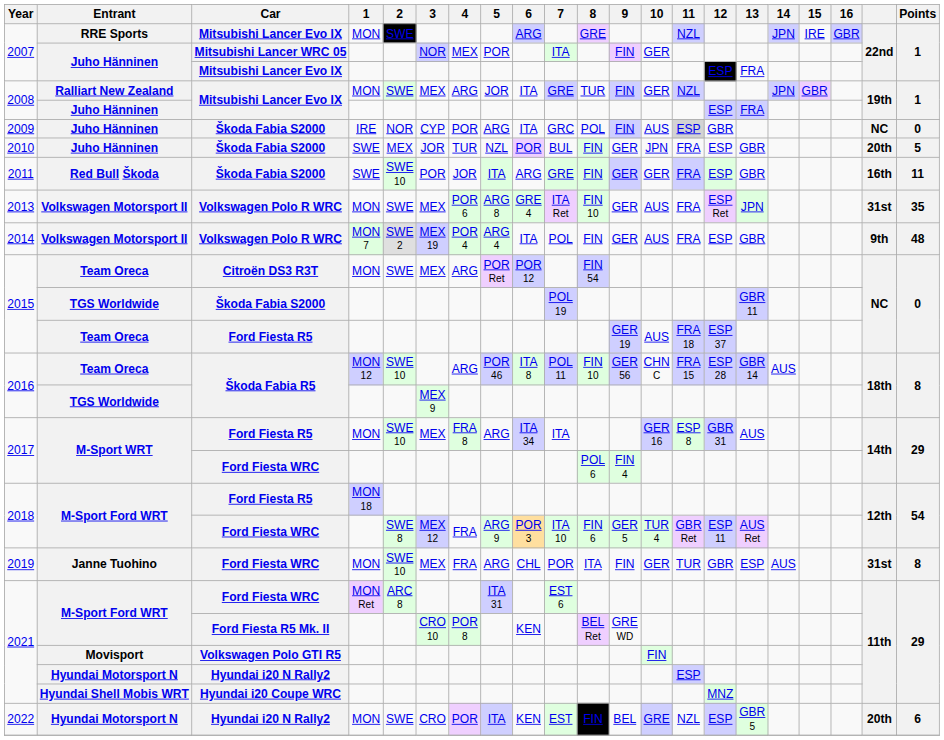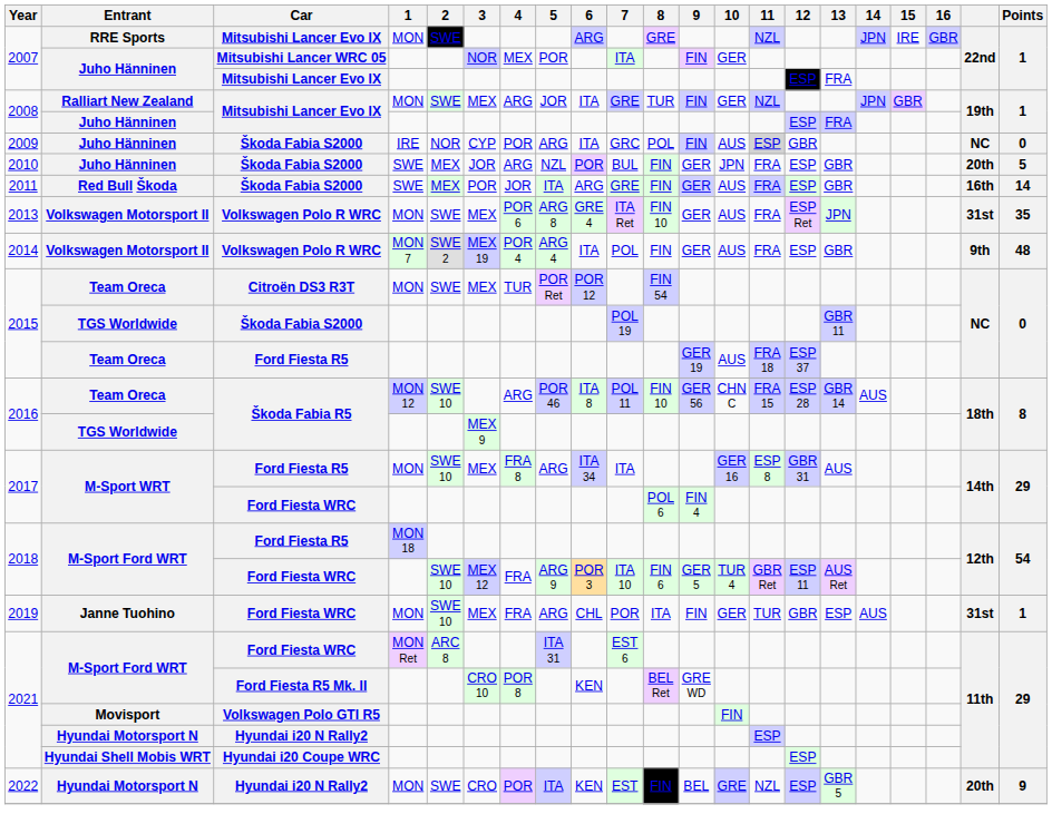 <table class="wikitable" style="text-align:center; font-size:90%">
 <tr>
 <th>Year</th>
 <th>Entrant</th>
 <th>Car</th>
 <th>1</th>
 <th>2</th>
 <th>3</th>
 <th>4</th>
 <th>5</th>
 <th>6</th>
 <th>7</th>
 <th>8</th>
 <th>9</th>
 <th>10</th>
 <th>11</th>
 <th>12</th>
 <th>13</th>
 <th>14</th>
 <th>15</th>
 <th>16</th>
 <th></th>
 <th>Points</th>
 </tr>
 <tr>
 <td rowspan=3><a href='#'>2007</a></td>
 <th>RRE Sports</th>
 <th><a href='#'>Mitsubishi Lancer Evo IX</a></th>
 <td><a href='#'>MON</a></td>
 <td style="background:#000000; color:#ffffff"><a href='#'><span>SWE</span></a><br></td>
 <td></td>
 <td></td>
 <td></td>
 <td style="background:#CFCFFF;"><a href='#'>ARG</a><br></td>
 <td></td>
 <td style="background:#EFCFFF;"><a href='#'>GRE</a><br></td>
 <td></td>
 <td></td>
 <td style="background:#CFCFFF;"><a href='#'>NZL</a><br></td>
 <td></td>
 <td></td>
 <td style="background:#CFCFFF;"><a href='#'>JPN</a><br></td>
 <td><a href='#'>IRE</a></td>
 <td style="background:#CFCFFF;"><a href='#'>GBR</a><br></td>
 <th rowspan=3>22nd</th>
 <th rowspan=3>1</th>
 </tr>
 <tr>
 <th rowspan=2><a href='#'>Juho Hänninen</a></th>
 <th><a href='#'>Mitsubishi Lancer WRC 05</a></th>
 <td></td>
 <td></td>
 <td style="background:#CFCFFF;"><a href='#'>NOR</a><br></td>
 <td><a href='#'>MEX</a></td>
 <td><a href='#'>POR</a></td>
 <td></td>
 <td style="background:#DFFFDF;"><a href='#'>ITA</a><br></td>
 <td></td>
 <td style="background:#EFCFFF;"><a href='#'>FIN</a><br></td>
 <td><a href='#'>GER</a></td>
 <td></td>
 <td></td>
 <td></td>
 <td></td>
 <td></td>
 <td></td>
 </tr>
 <tr>
 <th><a href='#'>Mitsubishi Lancer Evo IX</a></th>
 <td></td>
 <td></td>
 <td></td>
 <td></td>
 <td></td>
 <td></td>
 <td></td>
 <td></td>
 <td></td>
 <td></td>
 <td></td>
 <td style="background:#000000; color:#ffffff"><a href='#'><span>ESP</span></a><br></td>
 <td><a href='#'>FRA</a></td>
 <td></td>
 <td></td>
 <td></td>
 </tr>
 <tr>
 <td rowspan=2><a href='#'>2008</a></td>
 <th><a href='#'>Ralliart New Zealand</a></th>
 <th rowspan=2><a href='#'>Mitsubishi Lancer Evo IX</a></th>
 <td><a href='#'>MON</a></td>
 <td style="background:#DFFFDF;"><a href='#'>SWE</a><br></td>
 <td><a href='#'>MEX</a></td>
 <td><a href='#'>ARG</a></td>
 <td><a href='#'>JOR</a></td>
 <td><a href='#'>ITA</a></td>
 <td style="background:#CFCFFF;"><a href='#'>GRE</a><br></td>
 <td><a href='#'>TUR</a></td>
 <td style="background:#CFCFFF;"><a href='#'>FIN</a><br></td>
 <td><a href='#'>GER</a></td>
 <td style="background:#CFCFFF;"><a href='#'>NZL</a><br></td>
 <td></td>
 <td></td>
 <td style="background:#CFCFFF;"><a href='#'>JPN</a><br></td>
 <td style="background:#EFCFFF;"><a href='#'>GBR</a><br></td>
 <td></td>
 <th rowspan=2>19th</th>
 <th rowspan=2>1</th>
 </tr>
 <tr>
 <th><a href='#'>Juho Hänninen</a></th>
 <td></td>
 <td></td>
 <td></td>
 <td></td>
 <td></td>
 <td></td>
 <td></td>
 <td></td>
 <td></td>
 <td></td>
 <td></td>
 <td style="background:#CFCFFF;"><a href='#'>ESP</a><br></td>
 <td style="background:#CFCFFF;"><a href='#'>FRA</a><br></td>
 <td></td>
 <td></td>
 <td></td>
 </tr>
 <tr>
 <td><a href='#'>2009</a></td>
 <th><a href='#'>Juho Hänninen</a></th>
 <th><a href='#'>Škoda Fabia S2000</a></th>
 <td><a href='#'>IRE</a></td>
 <td><a href='#'>NOR</a></td>
 <td><a href='#'>CYP</a></td>
 <td><a href='#'>POR</a></td>
 <td><a href='#'>ARG</a></td>
 <td><a href='#'>ITA</a></td>
 <td><a href='#'>GRC</a></td>
 <td><a href='#'>POL</a></td>
 <td style="background:#CFCFFF;"><a href='#'>FIN</a><br></td>
 <td><a href='#'>AUS</a></td>
 <td style="background: lightgrey;"><a href='#'>ESP</a></td>
 <td><a href='#'>GBR</a></td>
 <td></td>
 <td></td>
 <td></td>
 <td></td>
 <th>NC</th>
 <th>0</th>
 </tr>
 <tr>
 <td><a href='#'>2010</a></td>
 <th><a href='#'>Juho Hänninen</a></th>
 <th><a href='#'>Škoda Fabia S2000</a></th>
 <td><a href='#'>SWE</a></td>
 <td><a href='#'>MEX</a></td>
 <td><a href='#'>JOR</a></td>
-<td><a href='#'>TUR</a></td>
+<td><a href='#'>ARG</a></td>
 <td><a href='#'>NZL</a></td>
 <td style="background:#EFCFFF;"><a href='#'>POR</a><br></td>
 <td><a href='#'>BUL</a></td>
 <td style="background:#DFFFDF;"><a href='#'>FIN</a><br></td>
 <td><a href='#'>GER</a></td>
 <td><a href='#'>JPN</a></td>
 <td><a href='#'>FRA</a></td>
 <td><a href='#'>ESP</a></td>
 <td><a href='#'>GBR</a></td>
 <td></td>
 <td></td>
 <td></td>
 <th>20th</th>
 <th>5</th>
 </tr>
 <tr>
 <td><a href='#'>2011</a></td>
 <th><a href='#'>Red Bull</a> <a href='#'>Škoda</a></th>
 <th><a href='#'>Škoda Fabia S2000</a></th>
 <td><a href='#'>SWE</a></td>
-<td style="background:#dfffdf;"><a href='#'>SWE</a><br><small>10</small></td>
+<td style="background:#DFFFDF;"><a href='#'>MEX</a><br></td>
 <td><a href='#'>POR</a></td>
 <td><a href='#'>JOR</a></td>
 <td style="background:#DFFFDF;"><a href='#'>ITA</a><br></td>
 <td><a href='#'>ARG</a></td>
 <td style="background:#DFFFDF;"><a href='#'>GRE</a><br></td>
 <td style="background:#DFFFDF;"><a href='#'>FIN</a><br></td>
 <td style="background:#CFCFFF;"><a href='#'>GER</a><br></td>
-<td><a href='#'>GER</a></td>
+<td><a href='#'>AUS</a></td>
 <td style="background:#CFCFFF;"><a href='#'>FRA</a><br></td>
 <td style="background:#DFFFDF;"><a href='#'>ESP</a><br></td>
 <td><a href='#'>GBR</a></td>
 <td></td>
 <td></td>
 <td></td>
 <th>16th</th>
-<th>11</th>
+<th>14</th>
 </tr>
 <tr>
 <td><a href='#'>2013</a></td>
 <th><a href='#'>Volkswagen Motorsport II</a></th>
 <th><a href='#'>Volkswagen Polo R WRC</a></th>
 <td><a href='#'>MON</a></td>
 <td><a href='#'>SWE</a></td>
 <td><a href='#'>MEX</a></td>
 <td style="background:#DFFFDF;"><a href='#'>POR</a><br><small>6</small></td>
 <td style="background:#DFFFDF;"><a href='#'>ARG</a><br><small>8</small></td>
 <td style="background:#DFFFDF;"><a href='#'>GRE</a><br><small>4</small></td>
 <td style="background:#EFCFFF;"><a href='#'>ITA</a><br><small>Ret</small></td>
 <td style="background:#DFFFDF;"><a href='#'>FIN</a><br><small>10</small></td>
 <td><a href='#'>GER</a></td>
 <td><a href='#'>AUS</a></td>
 <td><a href='#'>FRA</a></td>
 <td style="background:#EFCFFF;"><a href='#'>ESP</a><br><small>Ret</small></td>
 <td style="background:#dfffdf;"><a href='#'>JPN</a><br></td>
 <td></td>
 <td></td>
 <td></td>
 <th>31st</th>
 <th>35</th>
 </tr>
 <tr>
 <td><a href='#'>2014</a></td>
 <th><a href='#'>Volkswagen Motorsport II</a></th>
 <th><a href='#'>Volkswagen Polo R WRC</a></th>
 <td style="background:#DFFFDF;"><a href='#'>MON</a><br><small>7</small></td>
 <td style="background:#DFDFDF;"><a href='#'>SWE</a><br><small>2</small></td>
 <td style="background:#CFCFFF;"><a href='#'>MEX</a><br><small>19</small></td>
 <td style="background:#DFFFDF;"><a href='#'>POR</a><br><small>4</small></td>
 <td style="background:#DFFFDF;"><a href='#'>ARG</a><br><small>4</small></td>
 <td><a href='#'>ITA</a></td>
 <td><a href='#'>POL</a></td>
 <td><a href='#'>FIN</a></td>
 <td><a href='#'>GER</a></td>
 <td><a href='#'>AUS</a></td>
 <td><a href='#'>FRA</a></td>
 <td><a href='#'>ESP</a></td>
 <td><a href='#'>GBR</a></td>
 <td></td>
 <td></td>
 <td></td>
 <th>9th</th>
 <th>48</th>
 </tr>
 <tr>
 <td rowspan=3><a href='#'>2015</a></td>
 <th><a href='#'>Team Oreca</a></th>
 <th><a href='#'>Citroën DS3 R3T</a></th>
 <td><a href='#'>MON</a></td>
 <td><a href='#'>SWE</a></td>
 <td><a href='#'>MEX</a></td>
-<td><a href='#'>ARG</a></td>
+<td><a href='#'>TUR</a></td>
 <td style="background:#EFCFFF;"><a href='#'>POR</a><br><small>Ret</small></td>
 <td style="background:#cfcfff;"><a href='#'>POR</a><br><small>12</small></td>
 <td></td>
 <td style="background:#CFCFFF;"><a href='#'>FIN</a><br><small>54</small></td>
 <td></td>
 <td></td>
 <td></td>
 <td></td>
 <td></td>
 <td></td>
 <td></td>
 <td></td>
 <th rowspan=3>NC</th>
 <th rowspan=3>0</th>
 </tr>
 <tr>
 <th><a href='#'>TGS Worldwide</a></th>
 <th><a href='#'>Škoda Fabia S2000</a></th>
 <td></td>
 <td></td>
 <td></td>
 <td></td>
 <td></td>
 <td></td>
 <td style="background:#CFCFFF;"><a href='#'>POL</a><br><small>19</small></td>
 <td></td>
 <td></td>
 <td></td>
 <td></td>
 <td></td>
 <td style="background:#CFCFFF;"><a href='#'>GBR</a><br><small>11</small></td>
 <td></td>
 <td></td>
 <td></td>
 </tr>
 <tr>
 <th><a href='#'>Team Oreca</a></th>
 <th><a href='#'>Ford Fiesta R5</a></th>
 <td></td>
 <td></td>
 <td></td>
 <td></td>
 <td></td>
 <td></td>
 <td></td>
 <td></td>
 <td style="background:#CFCFFF;"><a href='#'>GER</a><br><small>19</small></td>
 <td><a href='#'>AUS</a></td>
 <td style="background:#CFCFFF;"><a href='#'>FRA</a><br><small>18</small></td>
 <td style="background:#CFCFFF;"><a href='#'>ESP</a><br><small>37</small></td>
 <td></td>
 <td></td>
 <td></td>
 <td></td>
 </tr>
 <tr>
 <td rowspan=2><a href='#'>2016</a></td>
 <th><a href='#'>Team Oreca</a></th>
 <th rowspan=2><a href='#'>Škoda Fabia R5</a></th>
 <td style="background:#cfcfff;"><a href='#'>MON</a><br><small>12</small></td>
 <td style="background:#dfffdf;"><a href='#'>SWE</a><br><small>10</small></td>
 <td></td>
 <td><a href='#'>ARG</a></td>
 <td style="background:#cfcfff;"><a href='#'>POR</a><br><small>46</small></td>
 <td style="background:#dfffdf;"><a href='#'>ITA</a><br><small>8</small></td>
 <td style="background:#cfcfff;"><a href='#'>POL</a><br><small>11</small></td>
 <td style="background:#dfffdf;"><a href='#'>FIN</a><br><small>10</small></td>
 <td style="background:#cfcfff;"><a href='#'>GER</a><br><small>56</small></td>
 <td><a href='#'>CHN</a><br><small>C</small></td>
 <td style="background:#cfcfff;"><a href='#'>FRA</a><br><small>15</small></td>
 <td style="background:#cfcfff;"><a href='#'>ESP</a><br><small>28</small></td>
 <td style="background:#cfcfff;"><a href='#'>GBR</a><br><small>14</small></td>
 <td><a href='#'>AUS</a></td>
 <td></td>
 <td></td>
 <th rowspan=2>18th</th>
 <th rowspan=2>8</th>
 </tr>
 <tr>
 <th><a href='#'>TGS Worldwide</a></th>
 <td></td>
 <td></td>
 <td style="background:#dfffdf;"><a href='#'>MEX</a><br><small>9</small></td>
 <td></td>
 <td></td>
 <td></td>
 <td></td>
 <td></td>
 <td></td>
 <td></td>
 <td></td>
 <td></td>
 <td></td>
 <td></td>
 <td></td>
 <td></td>
 </tr>
 <tr>
 <td rowspan=2><a href='#'>2017</a></td>
 <th rowspan=2><a href='#'>M-Sport WRT</a></th>
 <th><a href='#'>Ford Fiesta R5</a></th>
 <td><a href='#'>MON</a></td>
 <td style="background:#dfffdf;"><a href='#'>SWE</a><br><small>10</small></td>
 <td><a href='#'>MEX</a></td>
 <td style="background:#dfffdf;"><a href='#'>FRA</a><br><small>8</small></td>
 <td><a href='#'>ARG</a></td>
 <td style="background:#CFCFFF;"><a href='#'>ITA</a><br><small>34</small></td>
 <td><a href='#'>ITA</a></td>
 <td></td>
 <td></td>
 <td style="background:#cfcfff;"><a href='#'>GER</a><br><small>16</small></td>
 <td style="background:#dfffdf;"><a href='#'>ESP</a><br><small>8</small></td>
 <td style="background:#cfcfff;"><a href='#'>GBR</a><br><small>31</small></td>
 <td><a href='#'>AUS</a></td>
 <td></td>
 <td></td>
 <td></td>
 <th rowspan=2>14th</th>
 <th rowspan=2>29</th>
 </tr>
 <tr>
 <th><a href='#'>Ford Fiesta WRC</a></th>
 <td></td>
 <td></td>
 <td></td>
 <td></td>
 <td></td>
 <td></td>
 <td></td>
 <td style="background:#dfffdf;"><a href='#'>POL</a><br><small>6</small></td>
 <td style="background:#dfffdf;"><a href='#'>FIN</a><br><small>4</small></td>
 <td></td>
 <td></td>
 <td></td>
 <td></td>
 <td></td>
 <td></td>
 <td></td>
 </tr>
 <tr>
 <td rowspan=2><a href='#'>2018</a></td>
 <th rowspan=2><a href='#'>M-Sport Ford WRT</a></th>
 <th><a href='#'>Ford Fiesta R5</a></th>
 <td style="background:#cfcfff;"><a href='#'>MON</a><br><small>18</small></td>
 <td></td>
 <td></td>
 <td></td>
 <td></td>
 <td></td>
 <td></td>
 <td></td>
 <td></td>
 <td></td>
 <td></td>
 <td></td>
 <td></td>
 <td></td>
 <td></td>
 <td></td>
 <th rowspan=2>12th</th>
 <th rowspan=2>54</th>
 </tr>
 <tr>
 <th><a href='#'>Ford Fiesta WRC</a></th>
 <td></td>
-<td style="background:#dfffdf;"><a href='#'>SWE</a><br><small>8</small></td>
+<td style="background:#dfffdf;"><a href='#'>SWE</a><br><small>10</small></td>
 <td style="background:#CFCFFF;"><a href='#'>MEX</a><br><small>12</small></td>
 <td><a href='#'>FRA</a></td>
 <td style="background:#dfffdf;"><a href='#'>ARG</a><br><small>9</small></td>
 <td style="background:#ffdf9f;"><a href='#'>POR</a><br><small>3</small></td>
 <td style="background:#dfffdf;"><a href='#'>ITA</a><br><small>10</small></td>
 <td style="background:#dfffdf;"><a href='#'>FIN</a><br><small>6</small></td>
 <td style="background:#dfffdf;"><a href='#'>GER</a><br><small>5</small></td>
 <td style="background:#dfffdf;"><a href='#'>TUR</a><br><small>4</small></td>
 <td style="background:#EFCFFF;"><a href='#'>GBR</a><br><small>Ret</small></td>
 <td style="background:#CFCFFF;"><a href='#'>ESP</a><br><small>11</small></td>
 <td style="background:#EFCFFF;"><a href='#'>AUS</a><br><small>Ret</small></td>
 <td></td>
 <td></td>
 <td></td>
 </tr>
 <tr>
 <td><a href='#'>2019</a></td>
 <th>Janne Tuohino</th>
 <th><a href='#'>Ford Fiesta WRC</a></th>
 <td><a href='#'>MON</a></td>
 <td style="background:#DFFFDF;"><a href='#'>SWE</a><br><small>10</small></td>
 <td><a href='#'>MEX</a></td>
 <td><a href='#'>FRA</a></td>
 <td><a href='#'>ARG</a></td>
 <td><a href='#'>CHL</a></td>
 <td><a href='#'>POR</a></td>
 <td><a href='#'>ITA</a></td>
 <td><a href='#'>FIN</a></td>
 <td><a href='#'>GER</a></td>
 <td><a href='#'>TUR</a></td>
 <td><a href='#'>GBR</a></td>
 <td><a href='#'>ESP</a></td>
 <td><a href='#'>AUS</a><br></td>
 <td></td>
 <td></td>
 <th>31st</th>
-<th>8</th>
+<th>1</th>
 </tr>
 <tr>
 <td rowspan=5><a href='#'>2021</a></td>
 <th rowspan=2><a href='#'>M-Sport Ford WRT</a></th>
 <th><a href='#'>Ford Fiesta WRC</a></th>
 <td style="background:#EFCFFF;"><a href='#'>MON</a><br><small>Ret</small></td>
 <td style="background:#dfffdf;"><a href='#'>ARC</a><br><small>8</small></td>
 <td></td>
 <td></td>
 <td style="background:#CFCFFF;"><a href='#'>ITA</a><br><small>31</small></td>
 <td></td>
 <td style="background:#dfffdf;"><a href='#'>EST</a><br><small>6</small></td>
 <td></td>
 <td></td>
 <td></td>
 <td></td>
 <td></td>
 <td></td>
 <td></td>
 <td></td>
 <td></td>
 <th rowspan=5>11th</th>
 <th rowspan=5>29</th>
 </tr>
 <tr>
 <th><a href='#'>Ford Fiesta R5 Mk. II</a></th>
 <td></td>
 <td></td>
 <td style="background:#dfffdf;"><a href='#'>CRO</a><br><small>10</small></td>
 <td style="background:#dfffdf;"><a href='#'>POR</a><br><small>8</small></td>
 <td></td>
 <td><a href='#'>KEN</a><br></td>
 <td></td>
 <td style="background:#EFCFFF;"><a href='#'>BEL</a><br><small>Ret</small></td>
 <td><a href='#'>GRE</a><br><small>WD</small></td>
 <td></td>
 <td></td>
 <td></td>
 <td></td>
 <td></td>
 <td></td>
 <td></td>
 </tr>
 <tr>
 <th>Movisport</th>
 <th><a href='#'>Volkswagen Polo GTI R5</a></th>
 <td></td>
 <td></td>
 <td></td>
 <td></td>
 <td></td>
 <td></td>
 <td></td>
 <td></td>
 <td></td>
 <td style="background:#dfffdf;"><a href='#'>FIN</a><br></td>
 <td></td>
 <td></td>
 <td></td>
 <td></td>
 <td></td>
 <td></td>
 </tr>
 <tr>
 <th><a href='#'>Hyundai Motorsport N</a></th>
 <th><a href='#'>Hyundai i20 N Rally2</a></th>
 <td></td>
 <td></td>
 <td></td>
 <td></td>
 <td></td>
 <td></td>
 <td></td>
 <td></td>
 <td></td>
 <td></td>
 <td style="background:#CFCFFF;"><a href='#'>ESP</a><br></td>
 <td></td>
 <td></td>
 <td></td>
 <td></td>
 <td></td>
 </tr>
 <tr>
 <th><a href='#'>Hyundai Shell Mobis WRT</a></th>
 <th><a href='#'>Hyundai i20 Coupe WRC</a></th>
 <td></td>
 <td></td>
 <td></td>
 <td></td>
 <td></td>
 <td></td>
 <td></td>
 <td></td>
 <td></td>
 <td></td>
 <td></td>
-<td style="background:#dfffdf;"><a href='#'>MNZ</a><br></td>
+<td style="background:#DFFFDF;"><a href='#'>ESP</a><br></td>
 <td></td>
 <td></td>
 <td></td>
 <td></td>
 </tr>
 <tr>
 <td><a href='#'>2022</a></td>
 <th><a href='#'>Hyundai Motorsport N</a></th>
 <th><a href='#'>Hyundai i20 N Rally2</a></th>
 <td><a href='#'>MON</a></td>
 <td><a href='#'>SWE</a></td>
 <td><a href='#'>CRO</a></td>
 <td style="background:#EFCFFF;"><a href='#'>POR</a><br></td>
 <td style="background:#cfcfff;"><a href='#'>ITA</a><br></td>
 <td><a href='#'>KEN</a></td>
 <td style="background:#dfffdf;"><a href='#'>EST</a><br></td>
 <td style="background:#000000; color:#ffffff"><a href='#'><span>FIN</span></a><br></td>
 <td><a href='#'>BEL</a></td>
 <td style="background:#cfcfff;"><a href='#'>GRE</a><br></td>
 <td><a href='#'>NZL</a></td>
 <td style="background:#cfcfff;"><a href='#'>ESP</a><br></td>
 <td style="background:#DFFFDF;"><a href='#'>GBR</a><br><small>5</small></td>
 <td></td>
 <td></td>
 <td></td>
 <th>20th</th>
-<th>6</th>
+<th>9</th>
 </tr>
 <tr>
 </tr>
 </table>
